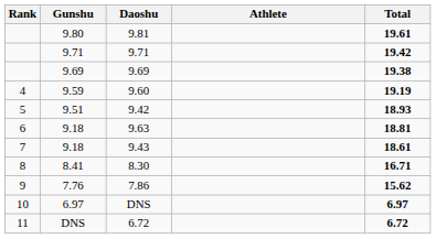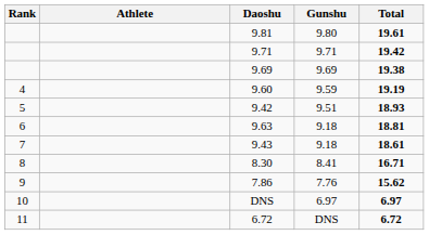 <table class=wikitable style="text-align:center">
 <tr>
 <th width=40>Rank</th>
+<th width=250>Athlete</th>
+<th width=80>Daoshu</th>
 <th width=80>Gunshu</th>
-<th width=80>Daoshu</th>
-<th width=250>Athlete</th>
 <th width=80>Total</th>
 </tr>
 <tr>
 <td></td>
+<td align=left></td>
+<td>9.81</td>
 <td>9.80</td>
-<td>9.81</td>
-<td align=left></td>
 <td><strong>19.61</strong></td>
 </tr>
 <tr>
 <td></td>
+<td align=left></td>
 <td>9.71</td>
 <td>9.71</td>
-<td align=left></td>
 <td><strong>19.42</strong></td>
 </tr>
 <tr>
 <td></td>
+<td align=left></td>
 <td>9.69</td>
 <td>9.69</td>
-<td align=left></td>
 <td><strong>19.38</strong></td>
 </tr>
 <tr>
 <td>4</td>
+<td align=left></td>
+<td>9.60</td>
 <td>9.59</td>
-<td>9.60</td>
-<td align=left></td>
 <td><strong>19.19</strong></td>
 </tr>
 <tr>
 <td>5</td>
+<td align=left></td>
+<td>9.42</td>
 <td>9.51</td>
-<td>9.42</td>
-<td align=left></td>
 <td><strong>18.93</strong></td>
 </tr>
 <tr>
 <td>6</td>
+<td align=left></td>
+<td>9.63</td>
 <td>9.18</td>
-<td>9.63</td>
-<td align=left></td>
 <td><strong>18.81</strong></td>
 </tr>
 <tr>
 <td>7</td>
+<td align=left></td>
+<td>9.43</td>
 <td>9.18</td>
-<td>9.43</td>
-<td align=left></td>
 <td><strong>18.61</strong></td>
 </tr>
 <tr>
 <td>8</td>
+<td align=left></td>
+<td>8.30</td>
 <td>8.41</td>
-<td>8.30</td>
-<td align=left></td>
 <td><strong>16.71</strong></td>
 </tr>
 <tr>
 <td>9</td>
+<td align=left></td>
+<td>7.86</td>
 <td>7.76</td>
-<td>7.86</td>
-<td align=left></td>
 <td><strong>15.62</strong></td>
 </tr>
 <tr>
 <td>10</td>
+<td align=left></td>
+<td>DNS</td>
 <td>6.97</td>
-<td>DNS</td>
-<td align=left></td>
 <td><strong>6.97</strong></td>
 </tr>
 <tr>
 <td>11</td>
+<td align=left></td>
+<td>6.72</td>
 <td>DNS</td>
-<td>6.72</td>
-<td align=left></td>
 <td><strong>6.72</strong></td>
 </tr>
 </table>
